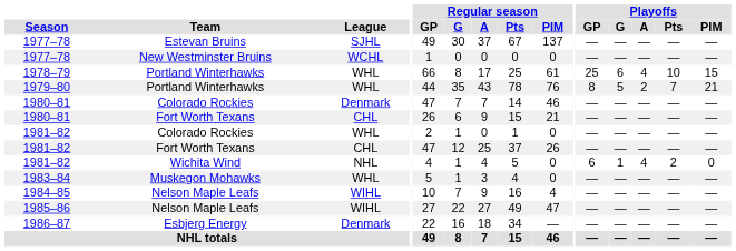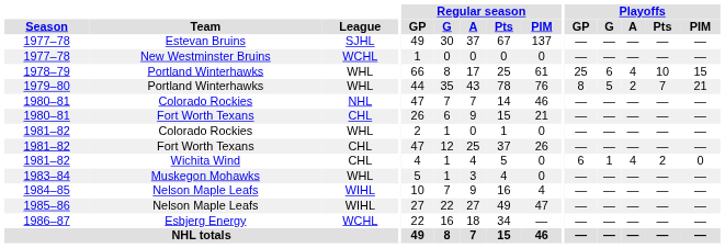 <table border="0" cellpadding="1" cellspacing="0" style="text-align:center; width:60em">
 <tr bgcolor="#e0e0e0">
 <th colspan="3" bgcolor="#ffffff"></th>
 <th rowspan="99" bgcolor="#ffffff"></th>
 <th colspan="5"><a href='#'>Regular season</a></th>
 <th rowspan="99" bgcolor="#ffffff"></th>
 <th colspan="5"><a href='#'>Playoffs</a></th>
 </tr>
 <tr bgcolor="#e0e0e0">
 <th><a href='#'>Season</a></th>
 <th>Team</th>
 <th>League</th>
 <th>GP</th>
 <th><a href='#'>G</a></th>
 <th><a href='#'>A</a></th>
 <th><a href='#'>Pts</a></th>
 <th><a href='#'>PIM</a></th>
 <th>GP</th>
 <th>G</th>
 <th>A</th>
 <th>Pts</th>
 <th>PIM</th>
 </tr>
 <tr>
 <td><a href='#'>1977–78</a></td>
 <td><a href='#'>Estevan Bruins</a></td>
 <td><a href='#'>SJHL</a></td>
 <td>49</td>
 <td>30</td>
 <td>37</td>
 <td>67</td>
 <td>137</td>
 <td>—</td>
 <td>—</td>
 <td>—</td>
 <td>—</td>
 <td>—</td>
 </tr>
 <tr bgcolor="#f0f0f0">
 <td><a href='#'>1977–78</a></td>
 <td><a href='#'>New Westminster Bruins</a></td>
 <td><a href='#'>WCHL</a></td>
 <td>1</td>
 <td>0</td>
 <td>0</td>
 <td>0</td>
 <td>0</td>
 <td>—</td>
 <td>—</td>
 <td>—</td>
 <td>—</td>
 <td>—</td>
 </tr>
 <tr>
 <td><a href='#'>1978–79</a></td>
 <td><a href='#'>Portland Winterhawks</a></td>
 <td>WHL</td>
 <td>66</td>
 <td>8</td>
 <td>17</td>
 <td>25</td>
 <td>61</td>
 <td>25</td>
 <td>6</td>
 <td>4</td>
 <td>10</td>
 <td>15</td>
 </tr>
 <tr bgcolor="#f0f0f0">
 <td><a href='#'>1979–80</a></td>
 <td>Portland Winterhawks</td>
 <td>WHL</td>
 <td>44</td>
 <td>35</td>
 <td>43</td>
 <td>78</td>
 <td>76</td>
 <td>8</td>
 <td>5</td>
 <td>2</td>
 <td>7</td>
 <td>21</td>
 </tr>
 <tr>
 <td><a href='#'>1980–81</a></td>
 <td><a href='#'>Colorado Rockies</a></td>
-<td><a href='#'>Denmark</a></td>
+<td><a href='#'>NHL</a></td>
 <td>47</td>
 <td>7</td>
 <td>7</td>
 <td>14</td>
 <td>46</td>
 <td>—</td>
 <td>—</td>
 <td>—</td>
 <td>—</td>
 <td>—</td>
 </tr>
 <tr bgcolor="#f0f0f0">
 <td><a href='#'>1980–81</a></td>
 <td><a href='#'>Fort Worth Texans</a></td>
 <td><a href='#'>CHL</a></td>
 <td>26</td>
 <td>6</td>
 <td>9</td>
 <td>15</td>
 <td>21</td>
 <td>—</td>
 <td>—</td>
 <td>—</td>
 <td>—</td>
 <td>—</td>
 </tr>
 <tr>
 <td><a href='#'>1981–82</a></td>
 <td>Colorado Rockies</td>
 <td>WHL</td>
 <td>2</td>
 <td>1</td>
 <td>0</td>
 <td>1</td>
 <td>0</td>
 <td>—</td>
 <td>—</td>
 <td>—</td>
 <td>—</td>
 <td>—</td>
 </tr>
 <tr bgcolor="#f0f0f0">
 <td><a href='#'>1981–82</a></td>
 <td>Fort Worth Texans</td>
 <td>CHL</td>
 <td>47</td>
 <td>12</td>
 <td>25</td>
 <td>37</td>
 <td>26</td>
 <td>—</td>
 <td>—</td>
 <td>—</td>
 <td>—</td>
 <td>—</td>
 </tr>
 <tr>
 <td><a href='#'>1981–82</a></td>
 <td><a href='#'>Wichita Wind</a></td>
-<td>NHL</td>
+<td>CHL</td>
 <td>4</td>
 <td>1</td>
 <td>4</td>
 <td>5</td>
 <td>0</td>
 <td>6</td>
 <td>1</td>
 <td>4</td>
 <td>2</td>
 <td>0</td>
 </tr>
 <tr bgcolor="#f0f0f0">
 <td><a href='#'>1983–84</a></td>
 <td><a href='#'>Muskegon Mohawks</a></td>
 <td>WHL</td>
 <td>5</td>
 <td>1</td>
 <td>3</td>
 <td>4</td>
 <td>0</td>
 <td>—</td>
 <td>—</td>
 <td>—</td>
 <td>—</td>
 <td>—</td>
 </tr>
 <tr>
 <td><a href='#'>1984–85</a></td>
 <td><a href='#'>Nelson Maple Leafs</a></td>
 <td><a href='#'>WIHL</a></td>
 <td>10</td>
 <td>7</td>
 <td>9</td>
 <td>16</td>
 <td>4</td>
 <td>—</td>
 <td>—</td>
 <td>—</td>
 <td>—</td>
 <td>—</td>
 </tr>
 <tr bgcolor="#f0f0f0">
 <td><a href='#'>1985–86</a></td>
 <td>Nelson Maple Leafs</td>
 <td>WIHL</td>
 <td>27</td>
 <td>22</td>
 <td>27</td>
 <td>49</td>
 <td>47</td>
 <td>—</td>
 <td>—</td>
 <td>—</td>
 <td>—</td>
 <td>—</td>
 </tr>
 <tr>
 <td><a href='#'>1986–87</a></td>
 <td><a href='#'>Esbjerg Energy</a></td>
-<td><a href='#'>Denmark</a></td>
+<td><a href='#'>WCHL</a></td>
 <td>22</td>
 <td>16</td>
 <td>18</td>
 <td>34</td>
 <td>—</td>
 <td>—</td>
 <td>—</td>
 <td>—</td>
 <td>—</td>
 <td>—</td>
 </tr>
 <tr>
 </tr>
 <tr ALIGN="center" bgcolor="#e0e0e0">
 <th colspan="3">NHL totals</th>
 <th ALIGN="center">49</th>
 <th ALIGN="center">8</th>
 <th ALIGN="center">7</th>
 <th ALIGN="center">15</th>
 <th ALIGN="center">46</th>
 <th ALIGN="center">—</th>
 <th ALIGN="center">—</th>
 <th ALIGN="center">—</th>
 <th ALIGN="center">—</th>
 <th ALIGN="center">—</th>
 </tr>
 </table>
